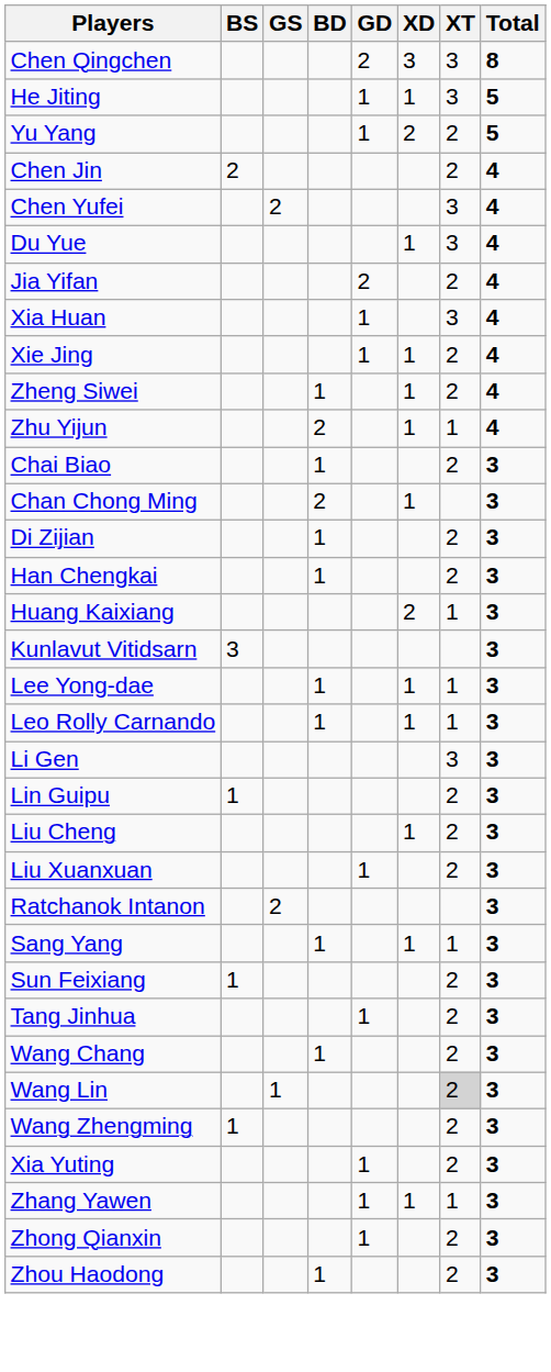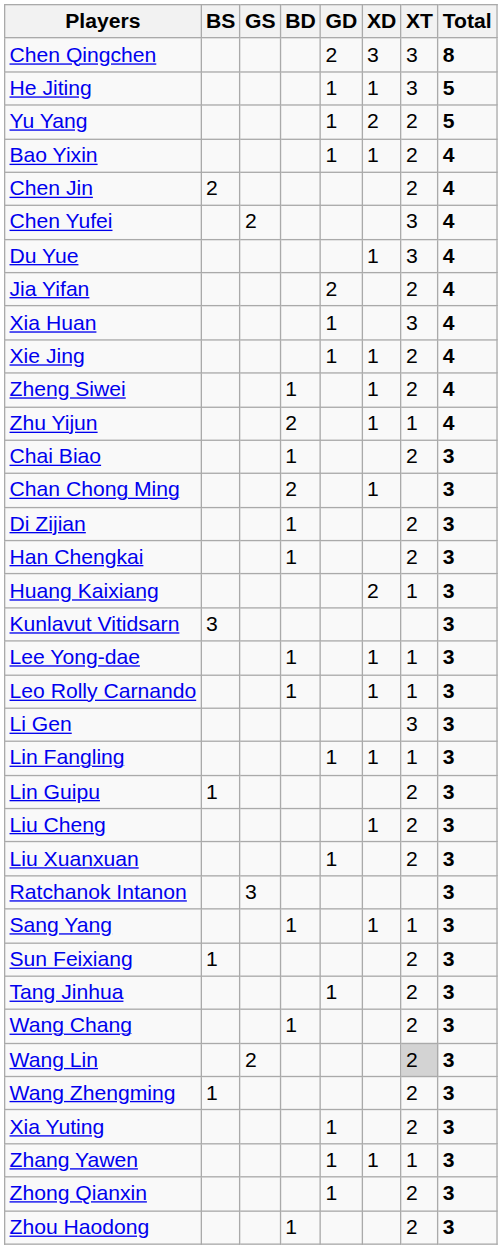 <table class=wikitable>
 <tr>
 <th>Players</th>
 <th>BS</th>
 <th>GS</th>
 <th>BD</th>
 <th>GD</th>
 <th>XD</th>
 <th>XT</th>
 <th>Total</th>
 </tr>
 <tr>
 <td> <a href='#'>Chen Qingchen</a></td>
 <td></td>
 <td></td>
 <td></td>
 <td>2</td>
 <td>3</td>
 <td>3</td>
 <td><strong>8</strong></td>
 </tr>
 <tr>
 <td> <a href='#'>He Jiting</a></td>
 <td></td>
 <td></td>
 <td></td>
 <td>1</td>
 <td>1</td>
 <td>3</td>
 <td><strong>5</strong></td>
 </tr>
 <tr>
 <td> <a href='#'>Yu Yang</a></td>
 <td></td>
 <td></td>
 <td></td>
 <td>1</td>
 <td>2</td>
 <td>2</td>
 <td><strong>5</strong></td>
+</tr>
+<tr>
+<td> <a href='#'>Bao Yixin</a></td>
+<td></td>
+<td></td>
+<td></td>
+<td>1</td>
+<td>1</td>
+<td>2</td>
+<td><strong>4</strong></td>
 </tr>
 <tr>
 <td> <a href='#'>Chen Jin</a></td>
 <td>2</td>
 <td></td>
 <td></td>
 <td></td>
 <td></td>
 <td>2</td>
 <td><strong>4</strong></td>
 </tr>
 <tr>
 <td> <a href='#'>Chen Yufei</a></td>
 <td></td>
 <td>2</td>
 <td></td>
 <td></td>
 <td></td>
 <td>3</td>
 <td><strong>4</strong></td>
 </tr>
 <tr>
 <td> <a href='#'>Du Yue</a></td>
 <td></td>
 <td></td>
 <td></td>
 <td></td>
 <td>1</td>
 <td>3</td>
 <td><strong>4</strong></td>
 </tr>
 <tr>
 <td> <a href='#'>Jia Yifan</a></td>
 <td></td>
 <td></td>
 <td></td>
 <td>2</td>
 <td></td>
 <td>2</td>
 <td><strong>4</strong></td>
 </tr>
 <tr>
 <td> <a href='#'>Xia Huan</a></td>
 <td></td>
 <td></td>
 <td></td>
 <td>1</td>
 <td></td>
 <td>3</td>
 <td><strong>4</strong></td>
 </tr>
 <tr>
 <td> <a href='#'>Xie Jing</a></td>
 <td></td>
 <td></td>
 <td></td>
 <td>1</td>
 <td>1</td>
 <td>2</td>
 <td><strong>4</strong></td>
 </tr>
 <tr>
 <td> <a href='#'>Zheng Siwei</a></td>
 <td></td>
 <td></td>
 <td>1</td>
 <td></td>
 <td>1</td>
 <td>2</td>
 <td><strong>4</strong></td>
 </tr>
 <tr>
 <td> <a href='#'>Zhu Yijun</a></td>
 <td></td>
 <td></td>
 <td>2</td>
 <td></td>
 <td>1</td>
 <td>1</td>
 <td><strong>4</strong></td>
 </tr>
 <tr>
 <td> <a href='#'>Chai Biao</a></td>
 <td></td>
 <td></td>
 <td>1</td>
 <td></td>
 <td></td>
 <td>2</td>
 <td><strong>3</strong></td>
 </tr>
 <tr>
 <td> <a href='#'>Chan Chong Ming</a></td>
 <td></td>
 <td></td>
 <td>2</td>
 <td></td>
 <td>1</td>
 <td></td>
 <td><strong>3</strong></td>
 </tr>
 <tr>
 <td> <a href='#'>Di Zijian</a></td>
 <td></td>
 <td></td>
 <td>1</td>
 <td></td>
 <td></td>
 <td>2</td>
 <td><strong>3</strong></td>
 </tr>
 <tr>
 <td> <a href='#'>Han Chengkai</a></td>
 <td></td>
 <td></td>
 <td>1</td>
 <td></td>
 <td></td>
 <td>2</td>
 <td><strong>3</strong></td>
 </tr>
 <tr>
 <td> <a href='#'>Huang Kaixiang</a></td>
 <td></td>
 <td></td>
 <td></td>
 <td></td>
 <td>2</td>
 <td>1</td>
 <td><strong>3</strong></td>
 </tr>
 <tr>
 <td> <a href='#'>Kunlavut Vitidsarn</a></td>
 <td>3</td>
 <td></td>
 <td></td>
 <td></td>
 <td></td>
 <td></td>
 <td><strong>3</strong></td>
 </tr>
 <tr>
 <td> <a href='#'>Lee Yong-dae</a></td>
 <td></td>
 <td></td>
 <td>1</td>
 <td></td>
 <td>1</td>
 <td>1</td>
 <td><strong>3</strong></td>
 </tr>
 <tr>
 <td> <a href='#'>Leo Rolly Carnando</a></td>
 <td></td>
 <td></td>
 <td>1</td>
 <td></td>
 <td>1</td>
 <td>1</td>
 <td><strong>3</strong></td>
 </tr>
 <tr>
 <td> <a href='#'>Li Gen</a></td>
 <td></td>
 <td></td>
 <td></td>
 <td></td>
 <td></td>
 <td>3</td>
 <td><strong>3</strong></td>
 </tr>
 <tr>
+<td> <a href='#'>Lin Fangling</a></td>
+<td></td>
+<td></td>
+<td></td>
+<td>1</td>
+<td>1</td>
+<td>1</td>
+<td><strong>3</strong></td>
+</tr>
+<tr>
 <td> <a href='#'>Lin Guipu</a></td>
 <td>1</td>
 <td></td>
 <td></td>
 <td></td>
 <td></td>
 <td>2</td>
 <td><strong>3</strong></td>
 </tr>
 <tr>
 <td> <a href='#'>Liu Cheng</a></td>
 <td></td>
 <td></td>
 <td></td>
 <td></td>
 <td>1</td>
 <td>2</td>
 <td><strong>3</strong></td>
 </tr>
 <tr>
 <td> <a href='#'>Liu Xuanxuan</a></td>
 <td></td>
 <td></td>
 <td></td>
 <td>1</td>
 <td></td>
 <td>2</td>
 <td><strong>3</strong></td>
 </tr>
 <tr>
 <td> <a href='#'>Ratchanok Intanon</a></td>
 <td></td>
-<td>2</td>
+<td>3</td>
 <td></td>
 <td></td>
 <td></td>
 <td></td>
 <td><strong>3</strong></td>
 </tr>
 <tr>
 <td> <a href='#'>Sang Yang</a></td>
 <td></td>
 <td></td>
 <td>1</td>
 <td></td>
 <td>1</td>
 <td>1</td>
 <td><strong>3</strong></td>
 </tr>
 <tr>
 <td> <a href='#'>Sun Feixiang</a></td>
 <td>1</td>
 <td></td>
 <td></td>
 <td></td>
 <td></td>
 <td>2</td>
 <td><strong>3</strong></td>
 </tr>
 <tr>
 <td> <a href='#'>Tang Jinhua</a></td>
 <td></td>
 <td></td>
 <td></td>
 <td>1</td>
 <td></td>
 <td>2</td>
 <td><strong>3</strong></td>
 </tr>
 <tr>
 <td> <a href='#'>Wang Chang</a></td>
 <td></td>
 <td></td>
 <td>1</td>
 <td></td>
 <td></td>
 <td>2</td>
 <td><strong>3</strong></td>
 </tr>
 <tr>
 <td> <a href='#'>Wang Lin</a></td>
 <td></td>
-<td>1</td>
+<td>2</td>
 <td></td>
 <td></td>
 <td></td>
 <td style="background: lightgrey;">2</td>
 <td><strong>3</strong></td>
 </tr>
 <tr>
 <td> <a href='#'>Wang Zhengming</a></td>
 <td>1</td>
 <td></td>
 <td></td>
 <td></td>
 <td></td>
 <td>2</td>
 <td><strong>3</strong></td>
 </tr>
 <tr>
 <td> <a href='#'>Xia Yuting</a></td>
 <td></td>
 <td></td>
 <td></td>
 <td>1</td>
 <td></td>
 <td>2</td>
 <td><strong>3</strong></td>
 </tr>
 <tr>
 <td> <a href='#'>Zhang Yawen</a></td>
 <td></td>
 <td></td>
 <td></td>
 <td>1</td>
 <td>1</td>
 <td>1</td>
 <td><strong>3</strong></td>
 </tr>
 <tr>
 <td> <a href='#'>Zhong Qianxin</a></td>
 <td></td>
 <td></td>
 <td></td>
 <td>1</td>
 <td></td>
 <td>2</td>
 <td><strong>3</strong></td>
 </tr>
 <tr>
 <td> <a href='#'>Zhou Haodong</a></td>
 <td></td>
 <td></td>
 <td>1</td>
 <td></td>
 <td></td>
 <td>2</td>
 <td><strong>3</strong></td>
 </tr>
 </table>
